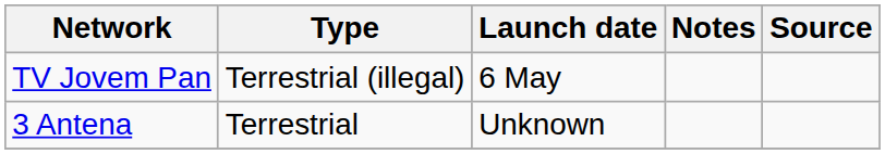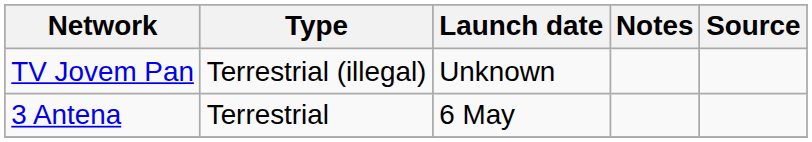 <table class="wikitable sortable">
 <tr>
 <th>Network</th>
 <th>Type</th>
 <th>Launch date</th>
 <th>Notes</th>
 <th>Source</th>
 </tr>
 <tr>
 <td><a href='#'>TV Jovem Pan</a></td>
 <td>Terrestrial (illegal)</td>
-<td>6 May</td>
+<td>Unknown</td>
 <td></td>
 <td></td>
 </tr>
 <tr>
 <td><a href='#'>3 Antena</a></td>
 <td>Terrestrial</td>
-<td>Unknown</td>
+<td>6 May</td>
 <td></td>
 <td></td>
 </tr>
 <tr>
 </tr>
 </table>
